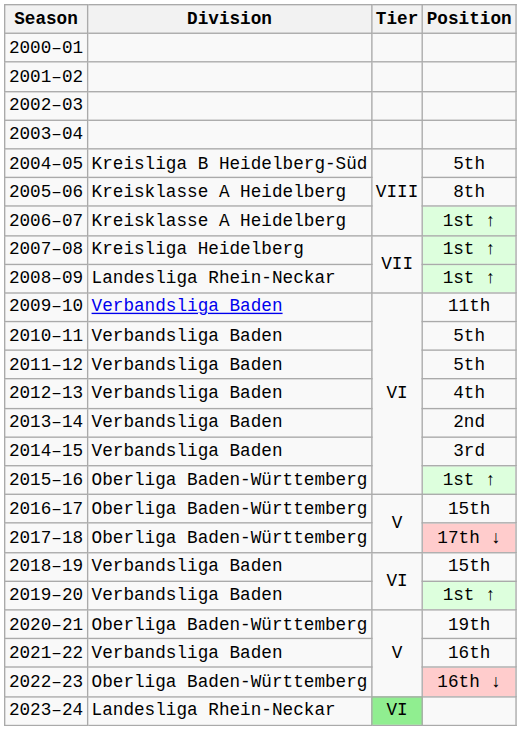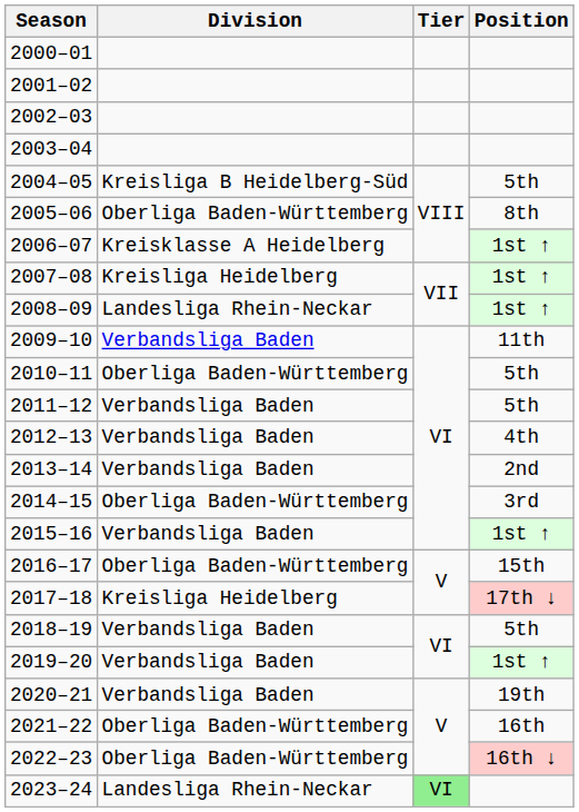 <table class="wikitable">
 <tr>
 <th>Season</th>
 <th>Division</th>
 <th>Tier</th>
 <th>Position</th>
 </tr>
 <tr align="center">
 <td>2000–01</td>
 <td align="left"></td>
 <td></td>
 <td></td>
 </tr>
 <tr align="center">
 <td>2001–02</td>
 <td align="left"></td>
 <td></td>
 <td></td>
 </tr>
 <tr align="center">
 <td>2002–03</td>
 <td align="left"></td>
 <td></td>
 <td></td>
 </tr>
 <tr align="center">
 <td>2003–04</td>
 <td align="left"></td>
 <td></td>
 <td></td>
 </tr>
 <tr align="center">
 <td>2004–05</td>
 <td align="left">Kreisliga B Heidelberg-Süd</td>
 <td rowspan=3>VIII</td>
 <td>5th</td>
 </tr>
 <tr align="center">
 <td>2005–06</td>
-<td align="left">Kreisklasse A Heidelberg</td>
+<td align="left">Oberliga Baden-Württemberg</td>
 <td>8th</td>
 </tr>
 <tr align="center">
 <td>2006–07</td>
 <td align="left">Kreisklasse A Heidelberg</td>
 <td style="background:#ddffdd">1st ↑</td>
 </tr>
 <tr align="center">
 <td>2007–08</td>
 <td align="left">Kreisliga Heidelberg</td>
 <td rowspan=2>VII</td>
 <td style="background:#ddffdd">1st ↑</td>
 </tr>
 <tr align="center">
 <td>2008–09</td>
 <td align="left">Landesliga Rhein-Neckar</td>
 <td style="background:#ddffdd">1st ↑</td>
 </tr>
 <tr align="center">
 <td>2009–10</td>
 <td align="left"><a href='#'>Verbandsliga Baden</a></td>
 <td rowspan=7>VI</td>
 <td>11th</td>
 </tr>
 <tr align="center">
 <td>2010–11</td>
-<td align="left">Verbandsliga Baden</td>
+<td align="left">Oberliga Baden-Württemberg</td>
 <td>5th</td>
 </tr>
 <tr align="center">
 <td>2011–12</td>
 <td align="left">Verbandsliga Baden</td>
 <td>5th</td>
 </tr>
 <tr align="center">
 <td>2012–13</td>
 <td align="left">Verbandsliga Baden</td>
 <td>4th</td>
 </tr>
 <tr align="center">
 <td>2013–14</td>
 <td align="left">Verbandsliga Baden</td>
 <td>2nd</td>
 </tr>
 <tr align="center">
 <td>2014–15</td>
-<td align="left">Verbandsliga Baden</td>
+<td align="left">Oberliga Baden-Württemberg</td>
 <td>3rd</td>
 </tr>
 <tr align="center">
 <td>2015–16</td>
-<td align="left">Oberliga Baden-Württemberg</td>
+<td align="left">Verbandsliga Baden</td>
 <td style="background:#ddffdd">1st ↑</td>
 </tr>
 <tr align="center">
 <td>2016–17</td>
 <td align="left">Oberliga Baden-Württemberg</td>
 <td rowspan=2>V</td>
 <td>15th</td>
 </tr>
 <tr align="center">
 <td>2017–18</td>
-<td align="left">Oberliga Baden-Württemberg</td>
+<td align="left">Kreisliga Heidelberg</td>
 <td style="background:#ffcccc">17th ↓</td>
 </tr>
 <tr align="center">
 <td>2018–19</td>
 <td align="left">Verbandsliga Baden</td>
 <td rowspan=2>VI</td>
-<td>15th</td>
+<td>5th</td>
 </tr>
 <tr align="center">
 <td>2019–20</td>
 <td align="left">Verbandsliga Baden</td>
 <td style="background:#ddffdd">1st ↑</td>
 </tr>
 <tr align="center">
 <td>2020–21</td>
-<td align="left">Oberliga Baden-Württemberg</td>
+<td align="left">Verbandsliga Baden</td>
 <td rowspan=3>V</td>
 <td>19th</td>
 </tr>
 <tr align="center">
 <td>2021–22</td>
-<td align="left">Verbandsliga Baden</td>
+<td align="left">Oberliga Baden-Württemberg</td>
 <td>16th</td>
 </tr>
 <tr align="center">
 <td>2022–23</td>
 <td align="left">Oberliga Baden-Württemberg</td>
 <td style="background:#ffcccc">16th ↓</td>
 </tr>
 <tr align="center">
 <td>2023–24</td>
 <td align="left">Landesliga Rhein-Neckar</td>
 <td rowspan=1 style="background: lightgreen;">VI</td>
 <td></td>
 </tr>
 </table>
